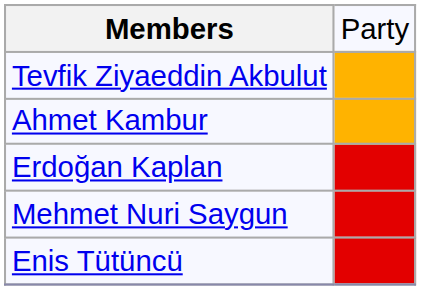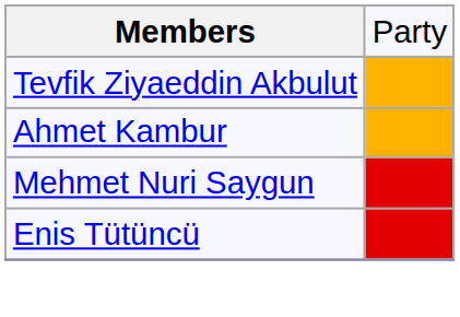 <table class=wikitable style="border:1px solid #8888aa; background-color:#f7f8ff; padding:0px; font-size:90%;">
 <tr>
 <th>Members</th>
 <td>Party</td>
 </tr>
 <tr>
 <td><a href='#'>Tevfik Ziyaeddin Akbulut</a></td>
 <td style="background: #ffb300"></td>
 </tr>
 <tr>
 <td><a href='#'>Ahmet Kambur</a></td>
 <td style="background: #ffb300"></td>
 </tr>
 <tr>
-<td><a href='#'>Erdoğan Kaplan</a></td>
-<td style="background: #e30000"></td>
-</tr>
-<tr>
 <td><a href='#'>Mehmet Nuri Saygun</a></td>
 <td style="background: #e30000"></td>
 </tr>
 <tr>
 <td><a href='#'>Enis Tütüncü</a></td>
 <td style="background: #e30000"></td>
 </tr>
 <tr>
 </tr>
 </table>
